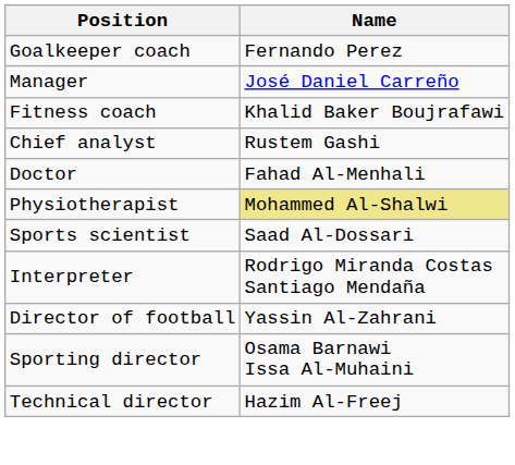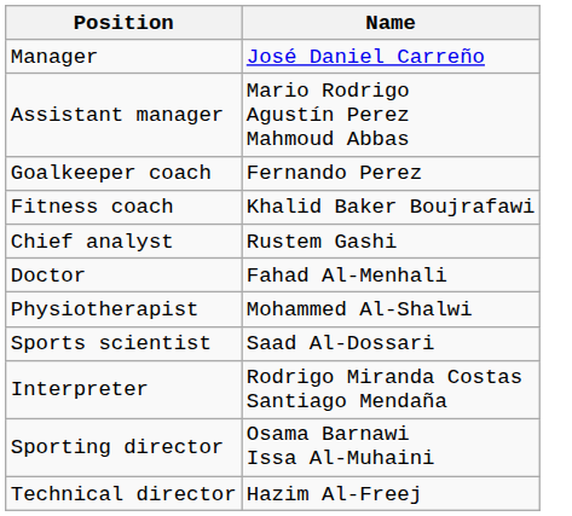 <table class="wikitable">
 <tr>
 <th>Position</th>
 <th>Name</th>
 </tr>
 <tr>
+<td>Manager</td>
+<td> <a href='#'>José Daniel Carreño</a></td>
+</tr>
+<tr>
+<td>Assistant manager</td>
+<td> Mario Rodrigo <br>  Agustín Perez <br>  Mahmoud Abbas</td>
+</tr>
+<tr>
 <td>Goalkeeper coach</td>
 <td> Fernando Perez</td>
-</tr>
-<tr>
-<td>Manager</td>
-<td> <a href='#'>José Daniel Carreño</a></td>
 </tr>
 <tr>
 <td>Fitness coach</td>
 <td> Khalid Baker Boujrafawi</td>
 </tr>
 <tr>
 <td>Chief analyst</td>
 <td> Rustem Gashi</td>
 </tr>
 <tr>
 <td>Doctor</td>
 <td> Fahad Al-Menhali</td>
 </tr>
 <tr>
 <td>Physiotherapist</td>
-<td style="background: khaki;"> Mohammed Al-Shalwi</td>
+<td> Mohammed Al-Shalwi</td>
 </tr>
 <tr>
 <td>Sports scientist</td>
 <td> Saad Al-Dossari</td>
 </tr>
 <tr>
 <td>Interpreter</td>
 <td> Rodrigo Miranda Costas <br>  Santiago Mendaña</td>
 </tr>
 <tr>
-<td>Director of football</td>
-<td> Yassin Al-Zahrani</td>
-</tr>
-<tr>
 <td>Sporting director</td>
 <td> Osama Barnawi <br>  Issa Al-Muhaini</td>
 </tr>
 <tr>
 <td>Technical director</td>
 <td> Hazim Al-Freej</td>
 </tr>
 </table>
